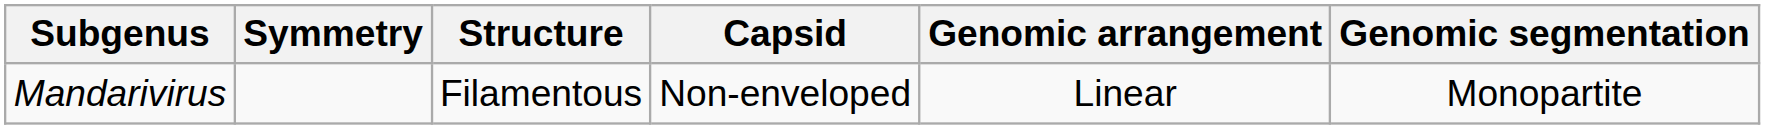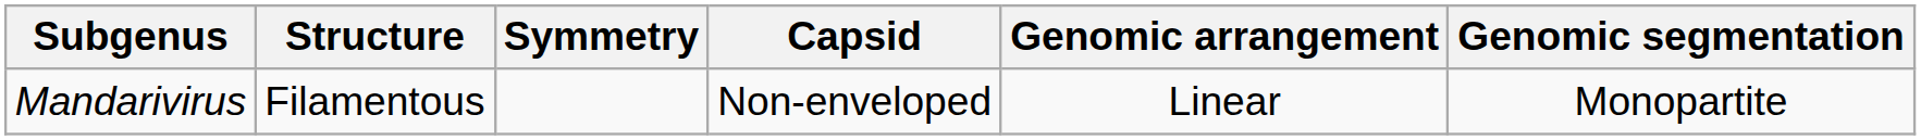 <table class="wikitable sortable" style="text-align:center">
 <tr>
 <th>Subgenus</th>
+<th>Structure</th>
 <th>Symmetry</th>
-<th>Structure</th>
 <th>Capsid</th>
 <th>Genomic arrangement</th>
 <th>Genomic segmentation</th>
 </tr>
 <tr>
 <td><em>Mandarivirus</em></td>
+<td>Filamentous</td>
 <td></td>
-<td>Filamentous</td>
 <td>Non-enveloped</td>
 <td>Linear</td>
 <td>Monopartite</td>
 </tr>
 </table>
